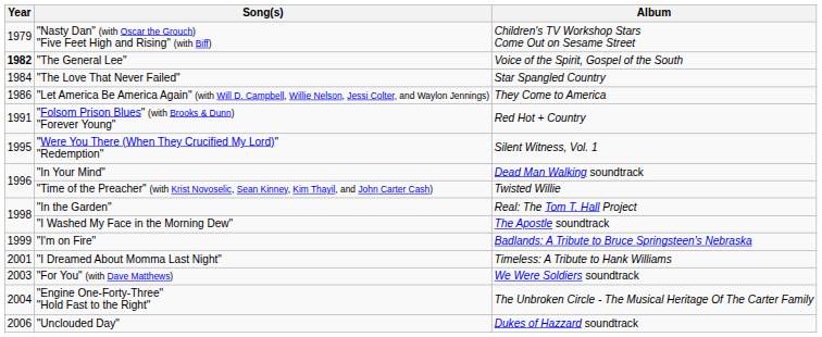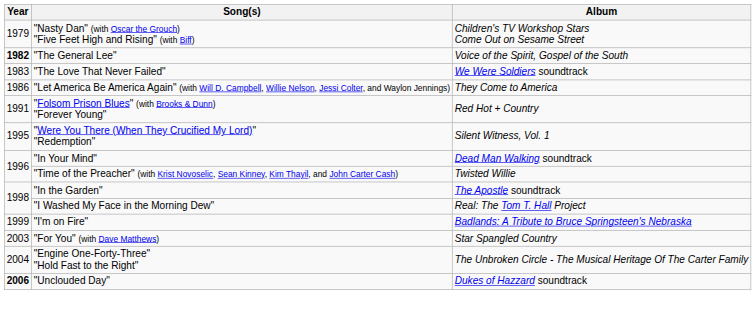 <table class="wikitable">
 <tr>
 <th>Year</th>
 <th>Song(s)</th>
 <th>Album</th>
 </tr>
 <tr>
 <td>1979</td>
 <td>"Nasty Dan" <small>(with <a href='#'>Oscar the Grouch</a>)</small><br>"Five Feet High and Rising" <small>(with <a href='#'>Biff</a>)</small></td>
 <td><em>Children's TV Workshop Stars<br>Come Out on Sesame Street</em></td>
 </tr>
 <tr>
 <td><strong>1982</strong></td>
 <td>"The General Lee"</td>
 <td><em>Voice of the Spirit, Gospel of the South</em></td>
 </tr>
 <tr>
-<td>1984</td>
+<td>1983</td>
 <td>"The Love That Never Failed"</td>
-<td><em>Star Spangled Country</em></td>
+<td><em><a href='#'>We Were Soldiers</a></em> soundtrack</td>
 </tr>
 <tr>
 <td>1986</td>
 <td>"Let America Be America Again" <small>(with <a href='#'>Will D. Campbell</a>, <a href='#'>Willie Nelson</a>, <a href='#'>Jessi Colter</a>, and Waylon Jennings)</small></td>
 <td><em>They Come to America</em></td>
 </tr>
 <tr>
 <td>1991</td>
 <td>"<a href='#'>Folsom Prison Blues</a>" <small>(with <a href='#'>Brooks & Dunn</a>)</small><br>"Forever Young"</td>
 <td><em>Red Hot + Country</em></td>
 </tr>
 <tr>
 <td>1995</td>
 <td>"<a href='#'>Were You There (When They Crucified My Lord)</a>"<br>"Redemption"</td>
 <td><em>Silent Witness, Vol. 1</em></td>
 </tr>
 <tr>
 <td rowspan="2">1996</td>
 <td>"In Your Mind"</td>
 <td><em><a href='#'>Dead Man Walking</a></em> soundtrack</td>
 </tr>
 <tr>
 <td>"Time of the Preacher" <small>(with <a href='#'>Krist Novoselic</a>, <a href='#'>Sean Kinney</a>, <a href='#'>Kim Thayil</a>, and <a href='#'>John Carter Cash</a>)</small></td>
 <td><em>Twisted Willie</em></td>
 </tr>
 <tr>
 <td rowspan="2">1998</td>
 <td>"In the Garden"</td>
-<td><em>Real: The <a href='#'>Tom T. Hall</a> Project</em></td>
+<td><em><a href='#'>The Apostle</a></em> soundtrack</td>
 </tr>
 <tr>
 <td>"I Washed My Face in the Morning Dew"</td>
-<td><em><a href='#'>The Apostle</a></em> soundtrack</td>
+<td><em>Real: The <a href='#'>Tom T. Hall</a> Project</em></td>
 </tr>
 <tr>
 <td>1999</td>
 <td>"I'm on Fire"</td>
 <td><em><a href='#'>Badlands: A Tribute to Bruce Springsteen's Nebraska</a></em></td>
 </tr>
 <tr>
-<td>2001</td>
-<td>"I Dreamed About Momma Last Night"</td>
-<td><em>Timeless: A Tribute to Hank Williams</em></td>
-</tr>
-<tr>
 <td>2003</td>
 <td>"For You" <small>(with <a href='#'>Dave Matthews</a>)</small></td>
-<td><em><a href='#'>We Were Soldiers</a></em> soundtrack</td>
+<td><em>Star Spangled Country</em></td>
 </tr>
 <tr>
 <td>2004</td>
 <td>"Engine One-Forty-Three"<br>"Hold Fast to the Right"</td>
 <td><em>The Unbroken Circle - The Musical Heritage Of The Carter Family</em></td>
 </tr>
 <tr>
-<td>2006</td>
+<td><strong>2006</strong></td>
 <td>"Unclouded Day"</td>
 <td><em><a href='#'>Dukes of Hazzard</a></em> soundtrack</td>
 </tr>
 </table>
